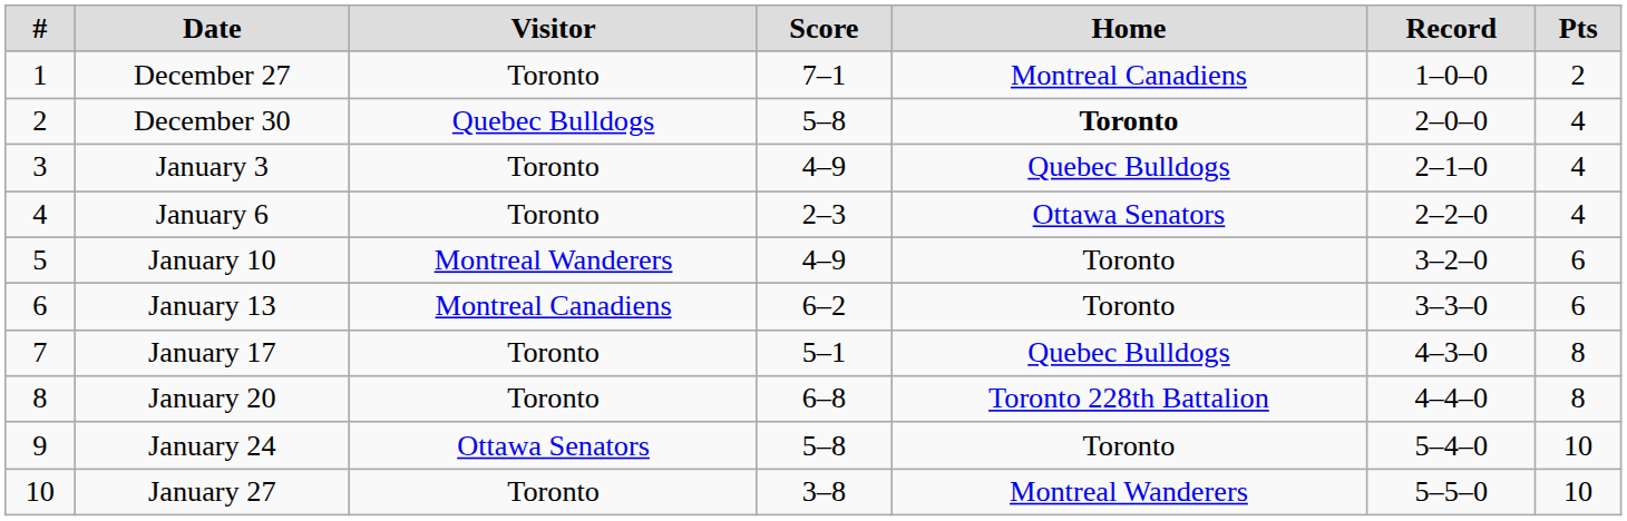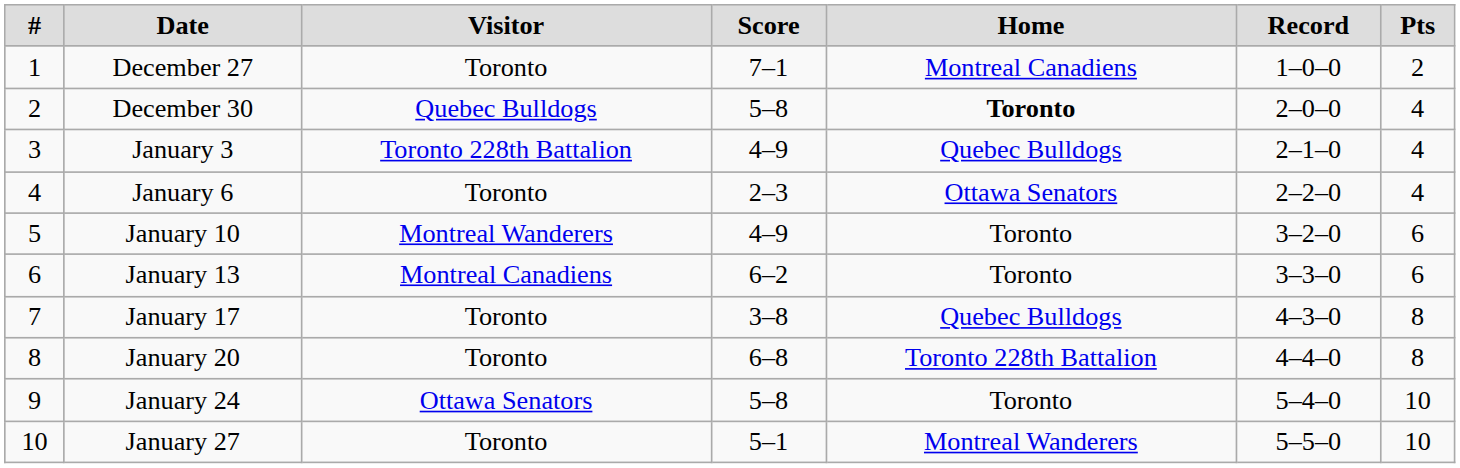 <table class="wikitable" width="70%">
 <tr align="center"  bgcolor="#dddddd">
 <td><strong>#</strong></td>
 <td><strong>Date</strong></td>
 <td><strong>Visitor</strong></td>
 <td><strong>Score</strong></td>
 <td><strong>Home</strong></td>
 <td><strong>Record</strong></td>
 <td><strong>Pts</strong></td>
 </tr>
 <tr align="center" >
 <td>1</td>
 <td>December 27</td>
 <td>Toronto</td>
 <td>7–1</td>
 <td><a href='#'>Montreal Canadiens</a></td>
 <td>1–0–0</td>
 <td>2</td>
 </tr>
 <tr align="center" >
 <td>2</td>
 <td>December 30</td>
 <td><a href='#'>Quebec Bulldogs</a></td>
 <td>5–8</td>
 <td><strong>Toronto</strong></td>
 <td>2–0–0</td>
 <td>4</td>
 </tr>
 <tr align="center" >
 <td>3</td>
 <td>January 3</td>
-<td>Toronto</td>
+<td><a href='#'>Toronto 228th Battalion</a></td>
 <td>4–9</td>
 <td><a href='#'>Quebec Bulldogs</a></td>
 <td>2–1–0</td>
 <td>4</td>
 </tr>
 <tr align="center" >
 <td>4</td>
 <td>January 6</td>
 <td>Toronto</td>
 <td>2–3</td>
 <td><a href='#'>Ottawa Senators</a></td>
 <td>2–2–0</td>
 <td>4</td>
 </tr>
 <tr align="center" >
 <td>5</td>
 <td>January 10</td>
 <td><a href='#'>Montreal Wanderers</a></td>
 <td>4–9</td>
 <td>Toronto</td>
 <td>3–2–0</td>
 <td>6</td>
 </tr>
 <tr align="center" >
 <td>6</td>
 <td>January 13</td>
 <td><a href='#'>Montreal Canadiens</a></td>
 <td>6–2</td>
 <td>Toronto</td>
 <td>3–3–0</td>
 <td>6</td>
 </tr>
 <tr align="center" >
 <td>7</td>
 <td>January 17</td>
 <td>Toronto</td>
-<td>5–1</td>
+<td>3–8</td>
 <td><a href='#'>Quebec Bulldogs</a></td>
 <td>4–3–0</td>
 <td>8</td>
 </tr>
 <tr align="center" >
 <td>8</td>
 <td>January 20</td>
 <td>Toronto</td>
 <td>6–8</td>
 <td><a href='#'>Toronto 228th Battalion</a></td>
 <td>4–4–0</td>
 <td>8</td>
 </tr>
 <tr align="center" >
 <td>9</td>
 <td>January 24</td>
 <td><a href='#'>Ottawa Senators</a></td>
 <td>5–8</td>
 <td>Toronto</td>
 <td>5–4–0</td>
 <td>10</td>
 </tr>
 <tr align="center" >
 <td>10</td>
 <td>January 27</td>
 <td>Toronto</td>
-<td>3–8</td>
+<td>5–1</td>
 <td><a href='#'>Montreal Wanderers</a></td>
 <td>5–5–0</td>
 <td>10</td>
 </tr>
 </table>
